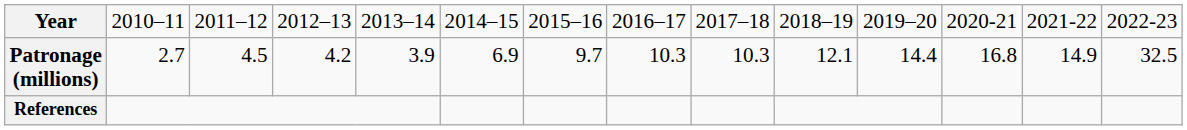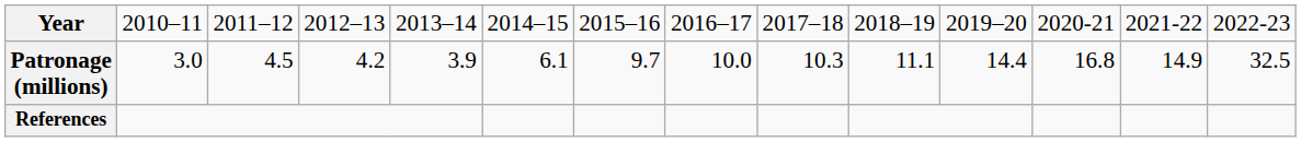 <table class="wikitable" style="text-align:right; white-space:nowrap;">
 <tr>
 <th>Year</th>
 <td>2010–11</td>
 <td>2011–12</td>
 <td>2012–13</td>
 <td>2013–14</td>
 <td>2014–15</td>
 <td>2015–16</td>
 <td>2016–17</td>
 <td>2017–18</td>
 <td>2018–19</td>
 <td>2019–20</td>
 <td>2020-21</td>
 <td>2021-22</td>
 <td>2022-23</td>
 </tr>
 <tr style="vertical-align: top;">
 <th>Patronage<br><span>(millions)</span></th>
-<td>2.7<br></td>
+<td>3.0<br></td>
 <td>4.5</td>
 <td>4.2</td>
 <td>3.9<br></td>
-<td>6.9<br></td>
+<td>6.1<br></td>
 <td>9.7</td>
-<td>10.3<br></td>
+<td>10.0<br></td>
 <td>10.3</td>
-<td>12.1</td>
+<td>11.1</td>
 <td>14.4<br></td>
 <td>16.8</td>
 <td>14.9</td>
 <td>32.5</td>
 </tr>
 <tr style="font-size:85%">
 <th>References<br></th>
 <td colspan="4"><br></td>
 <td><br></td>
 <td><br></td>
 <td><br></td>
 <td><br></td>
 <td colspan="2"></td>
 <td></td>
 <td></td>
 <td></td>
 </tr>
 </table>
